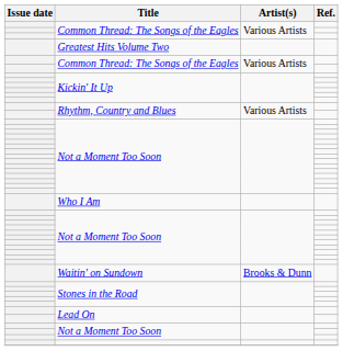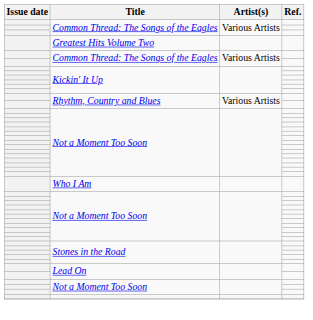 <table class="wikitable sortable plainrowheaders">
 <tr>
 <th scope=col>Issue date</th>
 <th scope=col>Title</th>
 <th scope=col>Artist(s)</th>
 <th scope=col class=unsortable>Ref.</th>
 </tr>
 <tr>
 <th scope=row></th>
 <td rowspan="3"><em><a href='#'>Common Thread: The Songs of the Eagles</a></em></td>
 <td rowspan="3">Various Artists</td>
 <td align=center></td>
 </tr>
 <tr>
 <th scope=row></th>
 <td align=center></td>
 </tr>
 <tr>
 <th scope=row></th>
 <td align=center></td>
 </tr>
 <tr>
 <th scope=row></th>
 <td><em><a href='#'>Greatest Hits Volume Two</a></em></td>
 <td></td>
 <td align=center></td>
 </tr>
 <tr>
 <th scope=row></th>
 <td rowspan="2"><em><a href='#'>Common Thread: The Songs of the Eagles</a></em></td>
 <td rowspan="2">Various Artists</td>
 <td align=center></td>
 </tr>
 <tr>
 <th scope=row></th>
 <td align=center></td>
 </tr>
 <tr>
 <th scope=row></th>
 <td rowspan="6"><em><a href='#'>Kickin' It Up</a></em></td>
 <td rowspan="6"></td>
 <td align=center></td>
 </tr>
 <tr>
 <th scope=row></th>
 <td align=center></td>
 </tr>
 <tr>
 <th scope=row></th>
 <td align=center></td>
 </tr>
 <tr>
 <th scope=row></th>
 <td align=center></td>
 </tr>
 <tr>
 <th scope=row></th>
 <td align=center></td>
 </tr>
 <tr>
 <th scope=row></th>
 <td align=center></td>
 </tr>
 <tr>
 <th scope=row></th>
 <td rowspan="2"><em><a href='#'>Rhythm, Country and Blues</a></em></td>
 <td rowspan="2">Various Artists</td>
 <td align=center></td>
 </tr>
 <tr>
 <th scope=row></th>
 <td align=center></td>
 </tr>
 <tr>
 <th scope=row></th>
 <td rowspan="15"><em><a href='#'>Not a Moment Too Soon</a></em></td>
 <td rowspan="15"></td>
 <td align=center></td>
 </tr>
 <tr>
 <th scope=row></th>
 <td align=center></td>
 </tr>
 <tr>
 <th scope=row></th>
 <td align=center></td>
 </tr>
 <tr>
 <th scope=row></th>
 <td align=center></td>
 </tr>
 <tr>
 <th scope=row></th>
 <td align=center></td>
 </tr>
 <tr>
 <th scope=row></th>
 <td align=center></td>
 </tr>
 <tr>
 <th scope=row></th>
 <td align=center></td>
 </tr>
 <tr>
 <th scope=row></th>
 <td align=center></td>
 </tr>
 <tr>
 <th scope=row></th>
 <td align=center></td>
 </tr>
 <tr>
 <th scope=row></th>
 <td align=center></td>
 </tr>
 <tr>
 <th scope=row></th>
 <td align=center></td>
 </tr>
 <tr>
 <th scope=row></th>
 <td align=center></td>
 </tr>
 <tr>
 <th scope=row></th>
 <td align=center></td>
 </tr>
 <tr>
 <th scope=row></th>
 <td align=center></td>
 </tr>
 <tr>
 <th scope=row></th>
 <td align=center></td>
 </tr>
 <tr>
 <th scope=row></th>
 <td><em><a href='#'>Who I Am</a></em></td>
 <td></td>
 <td align=center></td>
 </tr>
 <tr>
 <th scope=row></th>
 <td rowspan="11"><em><a href='#'>Not a Moment Too Soon</a></em></td>
 <td rowspan="11"></td>
 <td align=center></td>
 </tr>
 <tr>
 <th scope=row></th>
 <td align=center></td>
 </tr>
 <tr>
 <th scope=row></th>
 <td align=center></td>
 </tr>
 <tr>
 <th scope=row></th>
 <td align=center></td>
 </tr>
 <tr>
 <th scope=row></th>
 <td align=center></td>
 </tr>
 <tr>
 <th scope=row></th>
 <td align=center></td>
 </tr>
 <tr>
 <th scope=row></th>
 <td align=center></td>
 </tr>
 <tr>
 <th scope=row></th>
 <td align=center></td>
 </tr>
 <tr>
 <th scope=row></th>
 <td align=center></td>
 </tr>
 <tr>
 <th scope=row></th>
 <td align=center></td>
 </tr>
 <tr>
 <th scope=row></th>
 <td align=center></td>
 </tr>
 <tr>
 <th scope=row></th>
-<td><em><a href='#'>Waitin' on Sundown</a></em></td>
-<td><a href='#'>Brooks & Dunn</a></td>
-<td align=center></td>
-</tr>
-<tr>
-<th scope=row></th>
 <td rowspan="5"><em><a href='#'>Stones in the Road</a></em></td>
 <td rowspan="5"></td>
 <td align=center></td>
 </tr>
 <tr>
 <th scope=row></th>
 <td align=center></td>
 </tr>
 <tr>
 <th scope=row></th>
 <td align=center></td>
 </tr>
 <tr>
 <th scope=row></th>
 <td align=center></td>
 </tr>
 <tr>
 <th scope=row></th>
 <td align=center></td>
 </tr>
 <tr>
 <th scope=row></th>
 <td rowspan="2"><em><a href='#'>Lead On</a></em></td>
 <td rowspan="2"></td>
 <td align=center></td>
 </tr>
 <tr>
 <th scope=row></th>
 <td align=center></td>
 </tr>
 <tr>
 <th scope=row></th>
 <td rowspan="3"><em><a href='#'>Not a Moment Too Soon</a></em></td>
 <td rowspan="3"></td>
 <td align=center></td>
 </tr>
 <tr>
 <th scope=row></th>
 <td align=center></td>
 </tr>
 <tr>
 <th scope=row></th>
 <td align=center></td>
 </tr>
 <tr>
 <th scope=row></th>
 <td><em></em></td>
 <td></td>
 <td align=center></td>
 </tr>
 <tr>
 </tr>
 </table>
